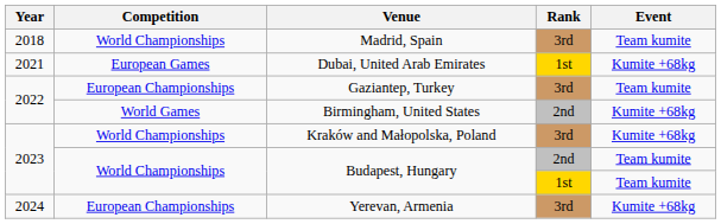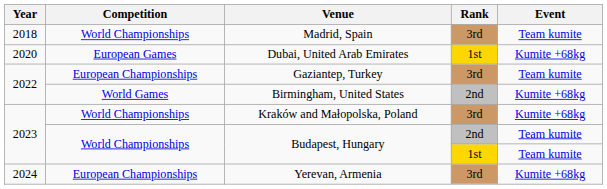 <table class="wikitable sortable" width=45% style="font-size:90%; text-align:center;">
 <tr>
 <th>Year</th>
 <th>Competition</th>
 <th>Venue</th>
 <th>Rank</th>
 <th>Event</th>
 </tr>
 <tr>
 <td>2018</td>
 <td><a href='#'>World Championships</a></td>
 <td>Madrid, Spain</td>
 <td bgcolor="cc9966">3rd</td>
 <td><a href='#'>Team kumite</a></td>
 </tr>
 <tr>
-<td>2021</td>
+<td>2020</td>
 <td><a href='#'>European Games</a></td>
 <td>Dubai, United Arab Emirates</td>
 <td bgcolor="gold">1st</td>
 <td><a href='#'>Kumite +68kg</a></td>
 </tr>
 <tr>
 <td rowspan=2>2022</td>
 <td><a href='#'>European Championships</a></td>
 <td>Gaziantep, Turkey</td>
 <td bgcolor="cc9966">3rd</td>
 <td><a href='#'>Team kumite</a></td>
 </tr>
 <tr>
 <td><a href='#'>World Games</a></td>
 <td>Birmingham, United States</td>
 <td bgcolor="silver">2nd</td>
 <td><a href='#'>Kumite +68kg</a></td>
 </tr>
 <tr>
 <td rowspan=3>2023</td>
 <td><a href='#'>World Championships</a></td>
 <td>Kraków and Małopolska, Poland</td>
 <td bgcolor="cc9966">3rd</td>
 <td><a href='#'>Kumite +68kg</a></td>
 </tr>
 <tr>
 <td rowspan=2><a href='#'>World Championships</a></td>
 <td rowspan=2>Budapest, Hungary</td>
 <td bgcolor="silver">2nd</td>
 <td><a href='#'>Team kumite</a></td>
 </tr>
 <tr>
 <td bgcolor="gold">1st</td>
 <td><a href='#'>Team kumite</a></td>
 </tr>
 <tr>
 <td>2024</td>
 <td><a href='#'>European Championships</a></td>
 <td>Yerevan, Armenia</td>
 <td bgcolor="cc9966">3rd</td>
 <td><a href='#'>Kumite +68kg</a></td>
 </tr>
 </table>
